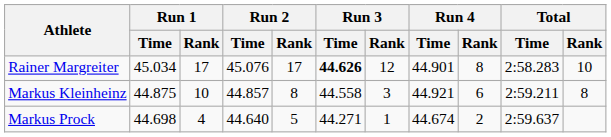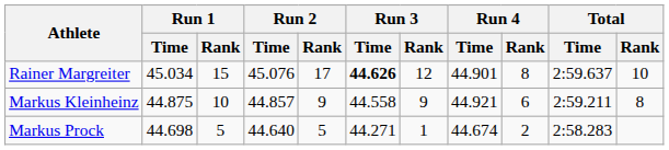 <table class="wikitable" border="1" style="font-size:90%">
 <tr>
 <th rowspan="2">Athlete</th>
 <th colspan="2">Run 1</th>
 <th colspan="2">Run 2</th>
 <th colspan="2">Run 3</th>
 <th colspan="2">Run 4</th>
 <th colspan="2">Total</th>
 </tr>
 <tr>
 <th>Time</th>
 <th>Rank</th>
 <th>Time</th>
 <th>Rank</th>
 <th>Time</th>
 <th>Rank</th>
 <th>Time</th>
 <th>Rank</th>
 <th>Time</th>
 <th>Rank</th>
 </tr>
 <tr>
 <td><a href='#'>Rainer Margreiter</a></td>
 <td align="center">45.034</td>
-<td align="center">17</td>
+<td align="center">15</td>
 <td align="center">45.076</td>
 <td align="center">17</td>
 <td align="center"><strong>44.626</strong></td>
 <td align="center">12</td>
 <td align="center">44.901</td>
 <td align="center">8</td>
-<td align="center">2:58.283</td>
+<td align="center">2:59.637</td>
 <td align="center">10</td>
 </tr>
 <tr>
 <td><a href='#'>Markus Kleinheinz</a></td>
 <td align="center">44.875</td>
 <td align="center">10</td>
 <td align="center">44.857</td>
-<td align="center">8</td>
+<td align="center">9</td>
 <td align="center">44.558</td>
-<td align="center">3</td>
+<td align="center">9</td>
 <td align="center">44.921</td>
 <td align="center">6</td>
 <td align="center">2:59.211</td>
 <td align="center">8</td>
 </tr>
 <tr>
 <td><a href='#'>Markus Prock</a></td>
 <td align="center">44.698</td>
-<td align="center">4</td>
+<td align="center">5</td>
 <td align="center">44.640</td>
 <td align="center">5</td>
 <td align="center">44.271</td>
 <td align="center">1</td>
 <td align="center">44.674</td>
 <td align="center">2</td>
-<td align="center">2:59.637</td>
+<td align="center">2:58.283</td>
 <td align="center"></td>
 </tr>
 </table>
